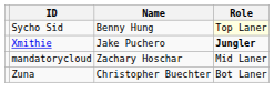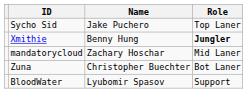 <table class="wikitable">
 <tr>
 <th></th>
 <th>ID</th>
 <th>Name</th>
 <th>Role</th>
 </tr>
 <tr>
 <td></td>
 <td>Sycho Sid</td>
-<td>Benny Hung</td>
-<td style="background: lightyellow;">Top Laner</td>
+<td>Jake Puchero</td>
+<td>Top Laner</td>
 </tr>
 <tr>
 <td></td>
 <td><a href='#'>Xmithie</a></td>
-<td>Jake Puchero</td>
+<td>Benny Hung</td>
 <td><strong>Jungler</strong></td>
 </tr>
 <tr>
 <td></td>
 <td>mandatorycloud</td>
 <td>Zachary Hoschar</td>
 <td>Mid Laner</td>
 </tr>
 <tr>
 <td></td>
 <td>Zuna</td>
 <td>Christopher Buechter</td>
 <td>Bot Laner</td>
 </tr>
+<tr>
+<td></td>
+<td>BloodWater</td>
+<td>Lyubomir Spasov</td>
+<td>Support</td>
+</tr>
 </table>
